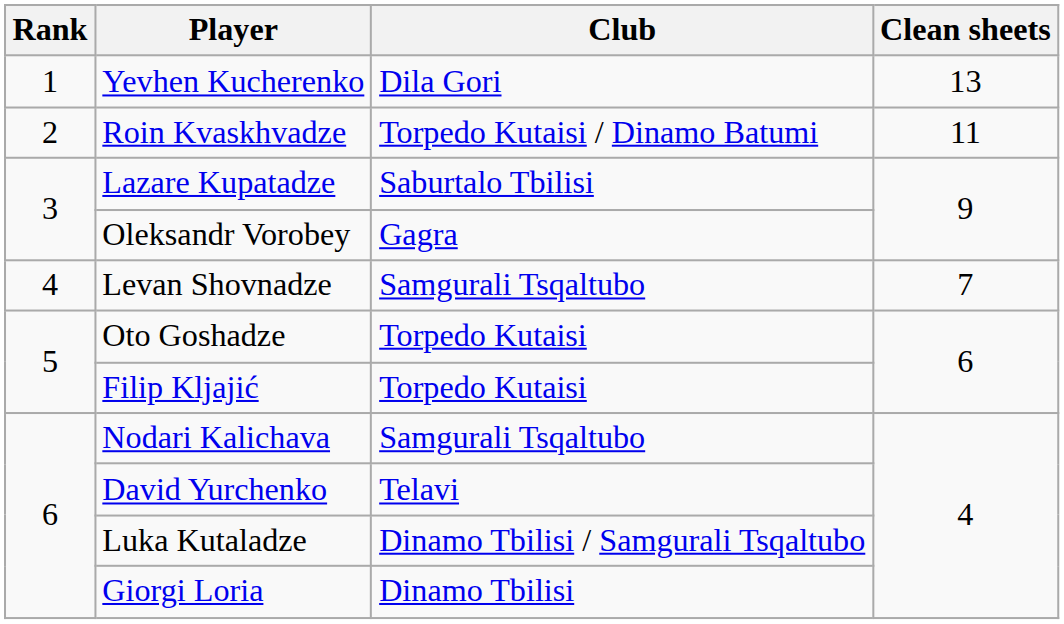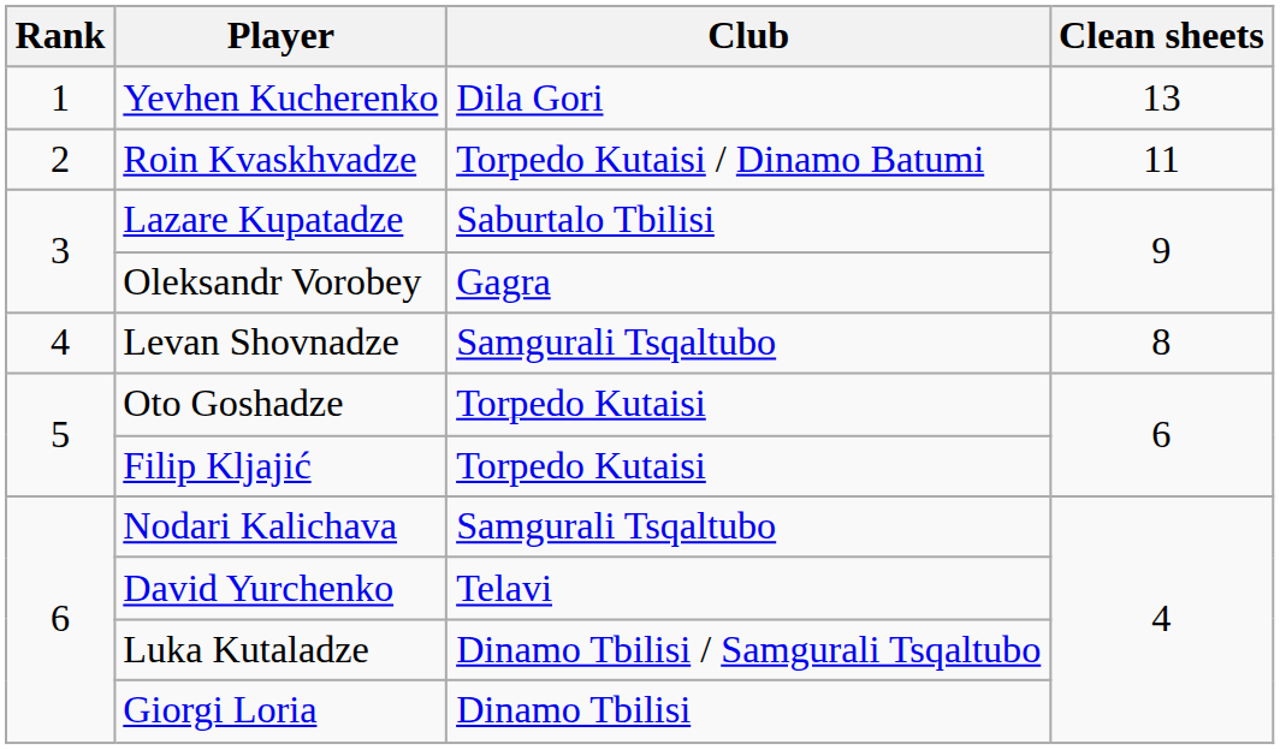 <table class="wikitable" style="text-align:center;">
 <tr>
 <th>Rank</th>
 <th>Player</th>
 <th>Club</th>
 <th><strong>Clean sheets</strong></th>
 </tr>
 <tr>
 <td>1</td>
 <td align="left"> <a href='#'>Yevhen Kucherenko</a></td>
 <td align="left"><a href='#'>Dila Gori</a></td>
 <td>13</td>
 </tr>
 <tr>
 <td>2</td>
 <td align="left"> <a href='#'>Roin Kvaskhvadze</a></td>
 <td align="left"><a href='#'>Torpedo Kutaisi</a> / <a href='#'>Dinamo Batumi</a></td>
 <td>11</td>
 </tr>
 <tr>
 <td rowspan="2">3</td>
 <td align="left"> <a href='#'>Lazare Kupatadze</a></td>
 <td align="left"><a href='#'>Saburtalo Tbilisi</a></td>
 <td rowspan="2">9</td>
 </tr>
 <tr>
 <td align="left"> Oleksandr Vorobey</td>
 <td align="left"><a href='#'>Gagra</a></td>
 </tr>
 <tr>
 <td>4</td>
 <td align="left"> Levan Shovnadze</td>
 <td align="left"><a href='#'>Samgurali Tsqaltubo</a></td>
-<td>7</td>
+<td>8</td>
 </tr>
 <tr>
 <td rowspan="2">5</td>
 <td align="left"> Oto Goshadze</td>
 <td align="left"><a href='#'>Torpedo Kutaisi</a></td>
 <td rowspan="2">6</td>
 </tr>
 <tr>
 <td align="left"> <a href='#'>Filip Kljajić</a></td>
 <td align="left"><a href='#'>Torpedo Kutaisi</a></td>
 </tr>
 <tr>
 <td rowspan="4">6</td>
 <td align="left"> <a href='#'>Nodari Kalichava</a></td>
 <td align="left"><a href='#'>Samgurali Tsqaltubo</a></td>
 <td rowspan="4">4</td>
 </tr>
 <tr>
 <td align="left"> <a href='#'>David Yurchenko</a></td>
 <td align="left"><a href='#'>Telavi</a></td>
 </tr>
 <tr>
 <td align="left"> Luka Kutaladze</td>
 <td align="left"><a href='#'>Dinamo Tbilisi</a> / <a href='#'>Samgurali Tsqaltubo</a></td>
 </tr>
 <tr>
 <td align="left"> <a href='#'>Giorgi Loria</a></td>
 <td align="left"><a href='#'>Dinamo Tbilisi</a></td>
 </tr>
 </table>
